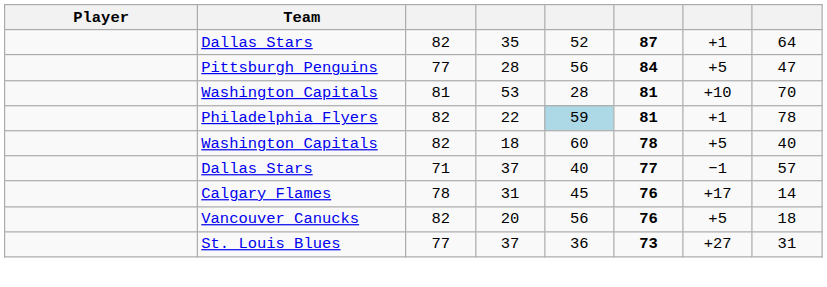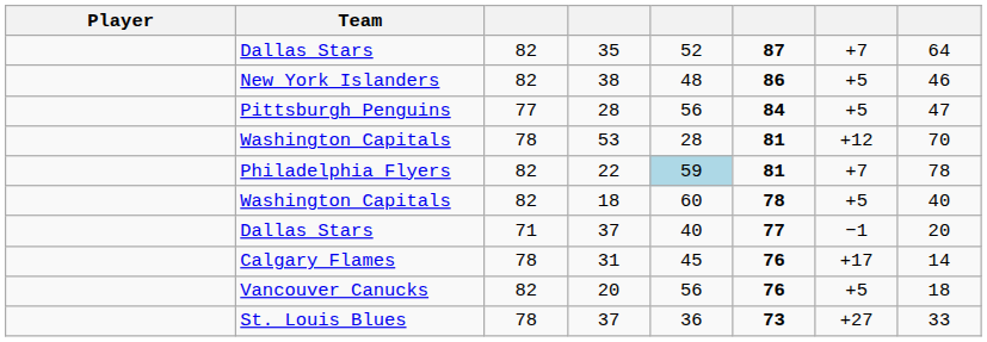 <table class="wikitable sortable">
 <tr>
 <th style="width: 12em;">Player</th>
 <th style="width: 13em;">Team</th>
 <th style="width: 4em;"></th>
 <th style="width: 4em;"></th>
 <th style="width: 4em;"></th>
 <th style="width: 4em;"></th>
 <th data-sort-type="number" style="width: 4em;"></th>
 <th style="width: 4em;"></th>
 </tr>
 <tr style="text-align:center;">
 <td style="text-align:left;"></td>
 <td style="text-align:left;"><a href='#'>Dallas Stars</a></td>
 <td>82</td>
 <td>35</td>
 <td>52</td>
 <td><strong>87</strong></td>
-<td>+1</td>
+<td>+7</td>
 <td>64</td>
+</tr>
+<tr style="text-align:center;">
+<td style="text-align:left;"></td>
+<td style="text-align:left;"><a href='#'>New York Islanders</a></td>
+<td>82</td>
+<td>38</td>
+<td>48</td>
+<td><strong>86</strong></td>
+<td>+5</td>
+<td>46</td>
 </tr>
 <tr style="text-align:center;">
 <td style="text-align:left;"></td>
 <td style="text-align:left;"><a href='#'>Pittsburgh Penguins</a></td>
 <td>77</td>
 <td>28</td>
 <td>56</td>
 <td><strong>84</strong></td>
 <td>+5</td>
 <td>47</td>
 </tr>
 <tr style="text-align:center;">
 <td style="text-align:left;"></td>
 <td style="text-align:left;"><a href='#'>Washington Capitals</a></td>
-<td>81</td>
+<td>78</td>
 <td>53</td>
 <td>28</td>
 <td><strong>81</strong></td>
-<td>+10</td>
+<td>+12</td>
 <td>70</td>
 </tr>
 <tr style="text-align:center;">
 <td style="text-align:left;"></td>
 <td style="text-align:left;"><a href='#'>Philadelphia Flyers</a></td>
 <td>82</td>
 <td>22</td>
 <td style="background: lightblue;">59</td>
 <td><strong>81</strong></td>
-<td>+1</td>
+<td>+7</td>
 <td>78</td>
 </tr>
 <tr style="text-align:center;">
 <td style="text-align:left;"></td>
 <td style="text-align:left;"><a href='#'>Washington Capitals</a></td>
 <td>82</td>
 <td>18</td>
 <td>60</td>
 <td><strong>78</strong></td>
 <td>+5</td>
 <td>40</td>
 </tr>
 <tr style="text-align:center;">
 <td style="text-align:left;"></td>
 <td style="text-align:left;"><a href='#'>Dallas Stars</a></td>
 <td>71</td>
 <td>37</td>
 <td>40</td>
 <td><strong>77</strong></td>
 <td>−1</td>
-<td>57</td>
+<td>20</td>
 </tr>
 <tr style="text-align:center;">
 <td style="text-align:left;"></td>
 <td style="text-align:left;"><a href='#'>Calgary Flames</a></td>
 <td>78</td>
 <td>31</td>
 <td>45</td>
 <td><strong>76</strong></td>
 <td>+17</td>
 <td>14</td>
 </tr>
 <tr style="text-align:center;">
 <td style="text-align:left;"></td>
 <td style="text-align:left;"><a href='#'>Vancouver Canucks</a></td>
 <td>82</td>
 <td>20</td>
 <td>56</td>
 <td><strong>76</strong></td>
 <td>+5</td>
 <td>18</td>
 </tr>
 <tr style="text-align:center;">
 <td style="text-align:left;"></td>
 <td style="text-align:left;"><a href='#'>St. Louis Blues</a></td>
-<td>77</td>
+<td>78</td>
 <td>37</td>
 <td>36</td>
 <td><strong>73</strong></td>
 <td>+27</td>
-<td>31</td>
+<td>33</td>
 </tr>
 </table>
